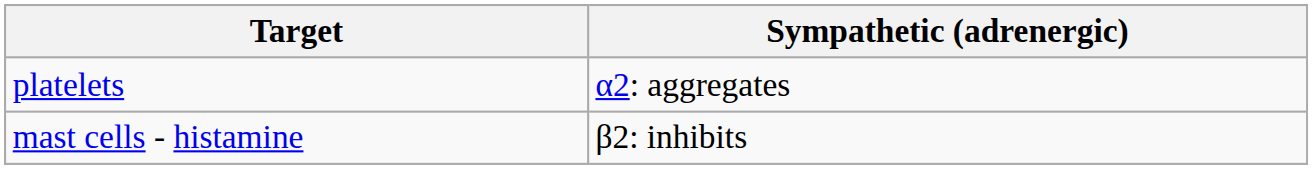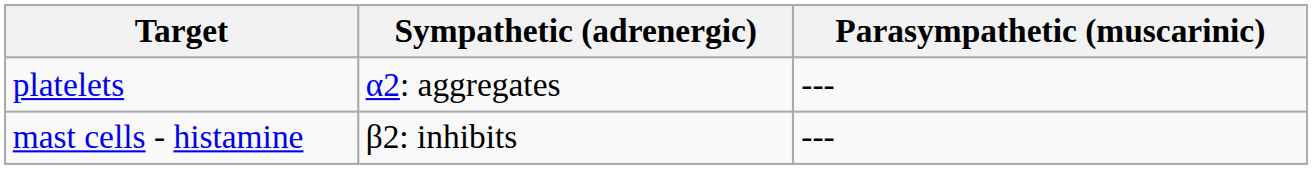 <table class="wikitable" width=100%>
 <tr>
 <th>Target</th>
 <th>Sympathetic  (adrenergic)</th>
+<th>Parasympathetic (muscarinic)</th>
 </tr>
 <tr>
 <td><a href='#'>platelets</a></td>
 <td><a href='#'>α2</a>: aggregates</td>
+<td>---</td>
 </tr>
 <tr>
 <td><a href='#'>mast cells</a> - <a href='#'>histamine</a></td>
 <td>β2: inhibits</td>
+<td>---</td>
 </tr>
 </table>
